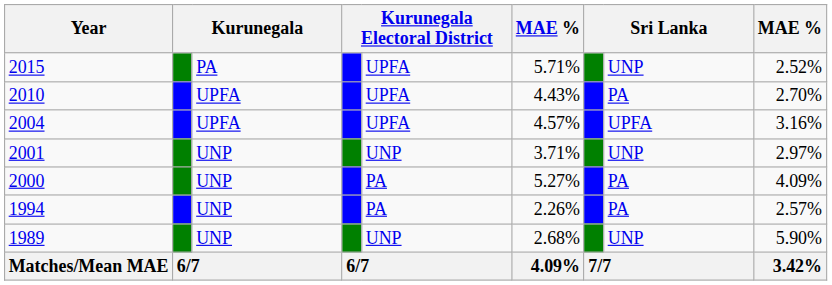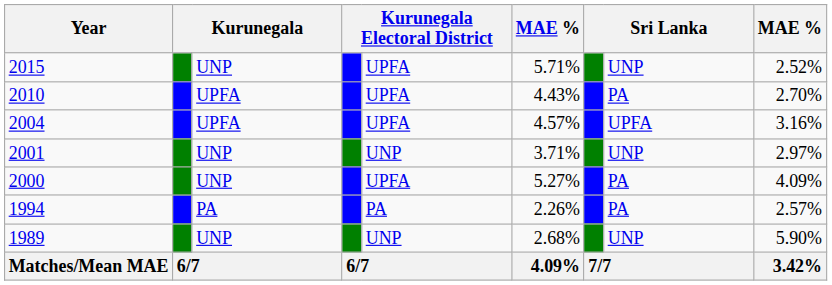 <table class="wikitable">
 <tr>
 <th>Year</th>
 <th colspan="2" width="144px">Kurunegala</th>
 <th colspan="2" width="144px"><a href='#'>Kurunegala Electoral District</a></th>
 <th><a href='#'>MAE</a> %</th>
 <th colspan="2" width="144px">Sri Lanka</th>
 <th>MAE %</th>
 </tr>
 <tr>
 <td><a href='#'>2015</a></td>
 <td style="background-color:green;" width="10px"></td>
-<td style="text-align:left;"><a href='#'>PA</a></td>
+<td style="text-align:left;"><a href='#'>UNP</a></td>
 <td style="background-color:blue;" width="10px"></td>
 <td style="text-align:left;"><a href='#'>UPFA</a></td>
 <td style="text-align:right;">5.71%</td>
 <td style="background-color:green;" width="10px"></td>
 <td style="text-align:left;"><a href='#'>UNP</a></td>
 <td style="text-align:right;">2.52%</td>
 </tr>
 <tr>
 <td><a href='#'>2010</a></td>
 <td style="background-color:blue;" width="10px"></td>
 <td style="text-align:left;"><a href='#'>UPFA</a></td>
 <td style="background-color:blue;" width="10px"></td>
 <td style="text-align:left;"><a href='#'>UPFA</a></td>
 <td style="text-align:right;">4.43%</td>
 <td style="background-color:blue;" width="10px"></td>
 <td style="text-align:left;"><a href='#'>PA</a></td>
 <td style="text-align:right;">2.70%</td>
 </tr>
 <tr>
 <td><a href='#'>2004</a></td>
 <td style="background-color:blue;" width="10px"></td>
 <td style="text-align:left;"><a href='#'>UPFA</a></td>
 <td style="background-color:blue;" width="10px"></td>
 <td style="text-align:left;"><a href='#'>UPFA</a></td>
 <td style="text-align:right;">4.57%</td>
 <td style="background-color:blue;" width="10px"></td>
 <td style="text-align:left;"><a href='#'>UPFA</a></td>
 <td style="text-align:right;">3.16%</td>
 </tr>
 <tr>
 <td><a href='#'>2001</a></td>
 <td style="background-color:green;" width="10px"></td>
 <td style="text-align:left;"><a href='#'>UNP</a></td>
 <td style="background-color:green;" width="10px"></td>
 <td style="text-align:left;"><a href='#'>UNP</a></td>
 <td style="text-align:right;">3.71%</td>
 <td style="background-color:green;" width="10px"></td>
 <td style="text-align:left;"><a href='#'>UNP</a></td>
 <td style="text-align:right;">2.97%</td>
 </tr>
 <tr>
 <td><a href='#'>2000</a></td>
 <td style="background-color:green;" width="10px"></td>
 <td style="text-align:left;"><a href='#'>UNP</a></td>
 <td style="background-color:blue;" width="10px"></td>
-<td style="text-align:left;"><a href='#'>PA</a></td>
+<td style="text-align:left;"><a href='#'>UPFA</a></td>
 <td style="text-align:right;">5.27%</td>
 <td style="background-color:blue;" width="10px"></td>
 <td style="text-align:left;"><a href='#'>PA</a></td>
 <td style="text-align:right;">4.09%</td>
 </tr>
 <tr>
 <td><a href='#'>1994</a></td>
 <td style="background-color:blue;" width="10px"></td>
-<td style="text-align:left;"><a href='#'>UNP</a></td>
+<td style="text-align:left;"><a href='#'>PA</a></td>
 <td style="background-color:blue;" width="10px"></td>
 <td style="text-align:left;"><a href='#'>PA</a></td>
 <td style="text-align:right;">2.26%</td>
 <td style="background-color:blue;" width="10px"></td>
 <td style="text-align:left;"><a href='#'>PA</a></td>
 <td style="text-align:right;">2.57%</td>
 </tr>
 <tr>
 <td><a href='#'>1989</a></td>
 <td style="background-color:green;" width="10px"></td>
 <td style="text-align:left;"><a href='#'>UNP</a></td>
 <td style="background-color:green;" width="10px"></td>
 <td style="text-align:left;"><a href='#'>UNP</a></td>
 <td style="text-align:right;">2.68%</td>
 <td style="background-color:green;" width="10px"></td>
 <td style="text-align:left;"><a href='#'>UNP</a></td>
 <td style="text-align:right;">5.90%</td>
 </tr>
 <tr>
 <th>Matches/Mean MAE</th>
 <th style="text-align:left;"colspan="2" width="144px">6/7</th>
 <th style="text-align:left;"colspan="2" width="144px">6/7</th>
 <th style="text-align:right;">4.09%</th>
 <th style="text-align:left;"colspan="2" width="144px">7/7</th>
 <th style="text-align:right;">3.42%</th>
 </tr>
 </table>
